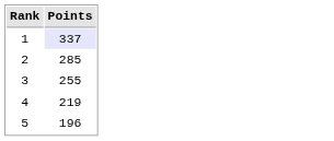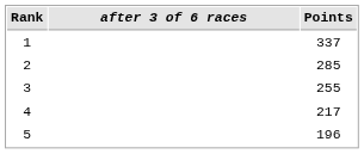 <table cellspacing="1" cellpadding="3" style="border:1px solid #aaa; font-size:86%;">
 <tr style="background:#e4e4e4;">
 <th style="border-bottom:1px solid #aaa; width:10px;">Rank</th>
+<th style="border-bottom:1px solid #aaa; width:200px;"><em>after 3 of 6 races</em></th>
 <th style="border-bottom:1px solid #aaa; width:20px;">Points</th>
 </tr>
 <tr>
 <td align=center>1</td>
-<td align=center style="background: lavender;">337</td>
+<td></td>
+<td align=center>337</td>
 </tr>
 <tr>
 <td align=center>2</td>
+<td></td>
 <td align=center>285</td>
 </tr>
 <tr>
 <td align=center>3</td>
+<td></td>
 <td align=center>255</td>
 </tr>
 <tr>
 <td align=center>4</td>
-<td align=center>219</td>
+<td></td>
+<td align=center>217</td>
 </tr>
 <tr>
 <td align=center>5</td>
+<td></td>
 <td align=center>196</td>
 </tr>
 </table>
